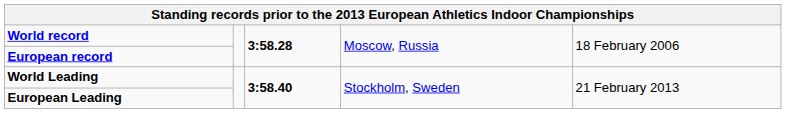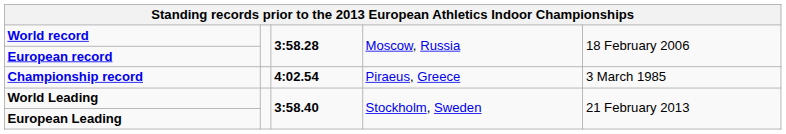 <table class="wikitable" width=75%>
 <tr>
 <th colspan="5">Standing records prior to the 2013 European Athletics Indoor Championships</th>
 </tr>
 <tr>
 <td><strong><a href='#'>World record</a></strong></td>
 <td rowspan=2></td>
 <td rowspan=2><strong>3:58.28</strong></td>
 <td rowspan=2><a href='#'>Moscow</a>, <a href='#'>Russia</a></td>
 <td rowspan=2>18 February 2006</td>
 </tr>
 <tr>
 <td><strong><a href='#'>European record</a></strong></td>
 </tr>
 <tr>
+<td><strong><a href='#'>Championship record</a></strong></td>
+<td></td>
+<td><strong>4:02.54</strong></td>
+<td><a href='#'>Piraeus</a>, <a href='#'>Greece</a></td>
+<td>3 March 1985</td>
+</tr>
+<tr>
 <td><strong>World Leading</strong></td>
 <td rowspan=2></td>
 <td rowspan=2><strong>3:58.40</strong></td>
 <td rowspan=2><a href='#'>Stockholm</a>, <a href='#'>Sweden</a></td>
 <td rowspan=2>21 February 2013</td>
 </tr>
 <tr>
 <td><strong>European Leading</strong></td>
 </tr>
 </table>
